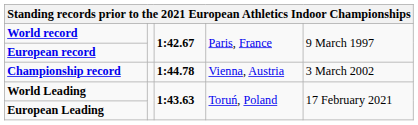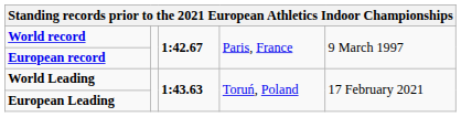 <table class="wikitable">
 <tr>
 <th colspan="5">Standing records prior to the 2021 European Athletics Indoor Championships</th>
 </tr>
 <tr>
 <td><strong><a href='#'>World record</a></strong></td>
 <td rowspan="2"></td>
 <td rowspan="2"><strong>1:42.67</strong></td>
 <td rowspan="2"><a href='#'>Paris</a>, <a href='#'>France</a></td>
 <td rowspan="2">9 March 1997</td>
 </tr>
 <tr>
 <td><strong><a href='#'>European record</a></strong></td>
 </tr>
 <tr>
-<td><strong><a href='#'>Championship record</a></strong></td>
-<td></td>
-<td><strong>1:44.78</strong></td>
-<td><a href='#'>Vienna</a>, <a href='#'>Austria</a></td>
-<td>3 March 2002</td>
-</tr>
-<tr>
 <td><strong>World Leading</strong></td>
 <td rowspan="2"></td>
 <td rowspan="2"><strong>1:43.63</strong></td>
 <td rowspan="2"><a href='#'>Toruń</a>, <a href='#'>Poland</a></td>
 <td rowspan="2">17 February 2021</td>
 </tr>
 <tr>
 <td><strong>European Leading</strong></td>
 </tr>
 </table>
